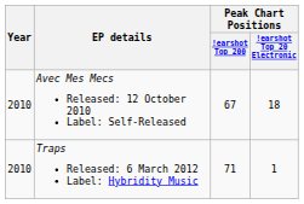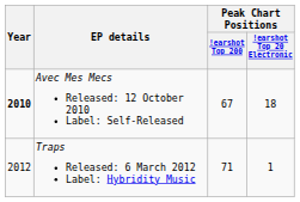 <table class="wikitable" style="text-align:left;">
 <tr>
 <th rowspan="2">Year</th>
 <th rowspan="2" style="width:225px;">EP details</th>
 <th colspan="2">Peak Chart Positions</th>
 </tr>
 <tr>
 <th style="width:4em;font-size:75%"><a href='#'>!earshot <br>Top 200</a><br><br></th>
 <th style="width:4em;font-size:75%"><a href='#'>!earshot <br>Top 20 <br>Electronic</a><br><br></th>
 </tr>
 <tr>
-<td>2010</td>
+<td><strong>2010</strong></td>
 <td><em>Avec Mes Mecs</em><br><ul><li>Released: 12 October 2010</li><li>Label: Self-Released</li></ul></td>
 <td style="text-align:center;">67</td>
 <td style="text-align:center;">18</td>
 </tr>
 <tr>
-<td>2010</td>
+<td>2012</td>
 <td><em>Traps</em><br><ul><li>Released: 6 March 2012</li><li>Label: <a href='#'>Hybridity Music</a></li></ul></td>
 <td style="text-align:center;">71</td>
 <td style="text-align:center;">1</td>
 </tr>
 </table>
